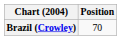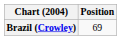 <table class="wikitable plainrowheaders" style="text-align:center">
 <tr>
 <th>Chart (2004)</th>
 <th>Position</th>
 </tr>
 <tr>
 <th scope="row">Brazil (<a href='#'>Crowley</a>)</th>
-<td>70</td>
+<td>69</td>
 </tr>
 </table>
